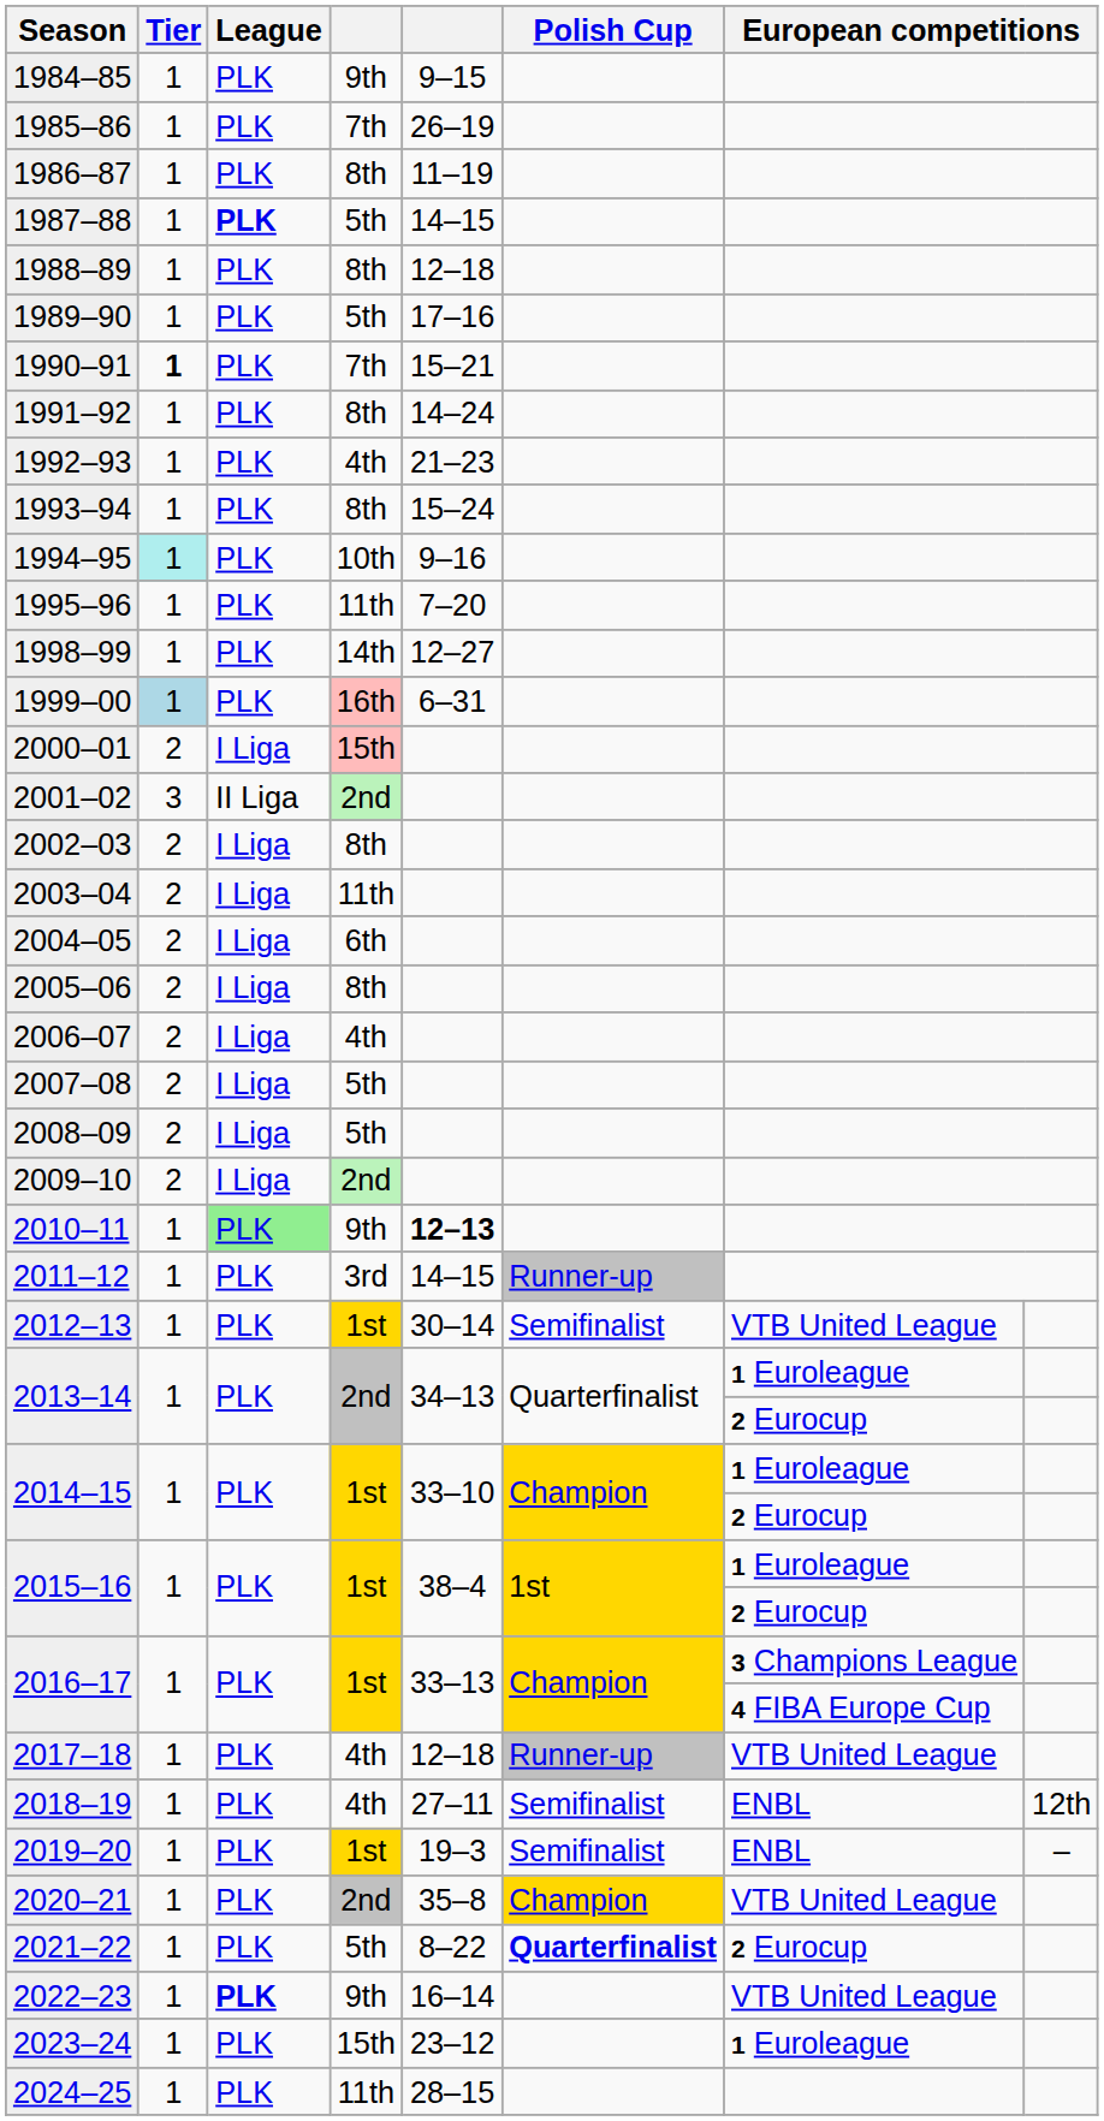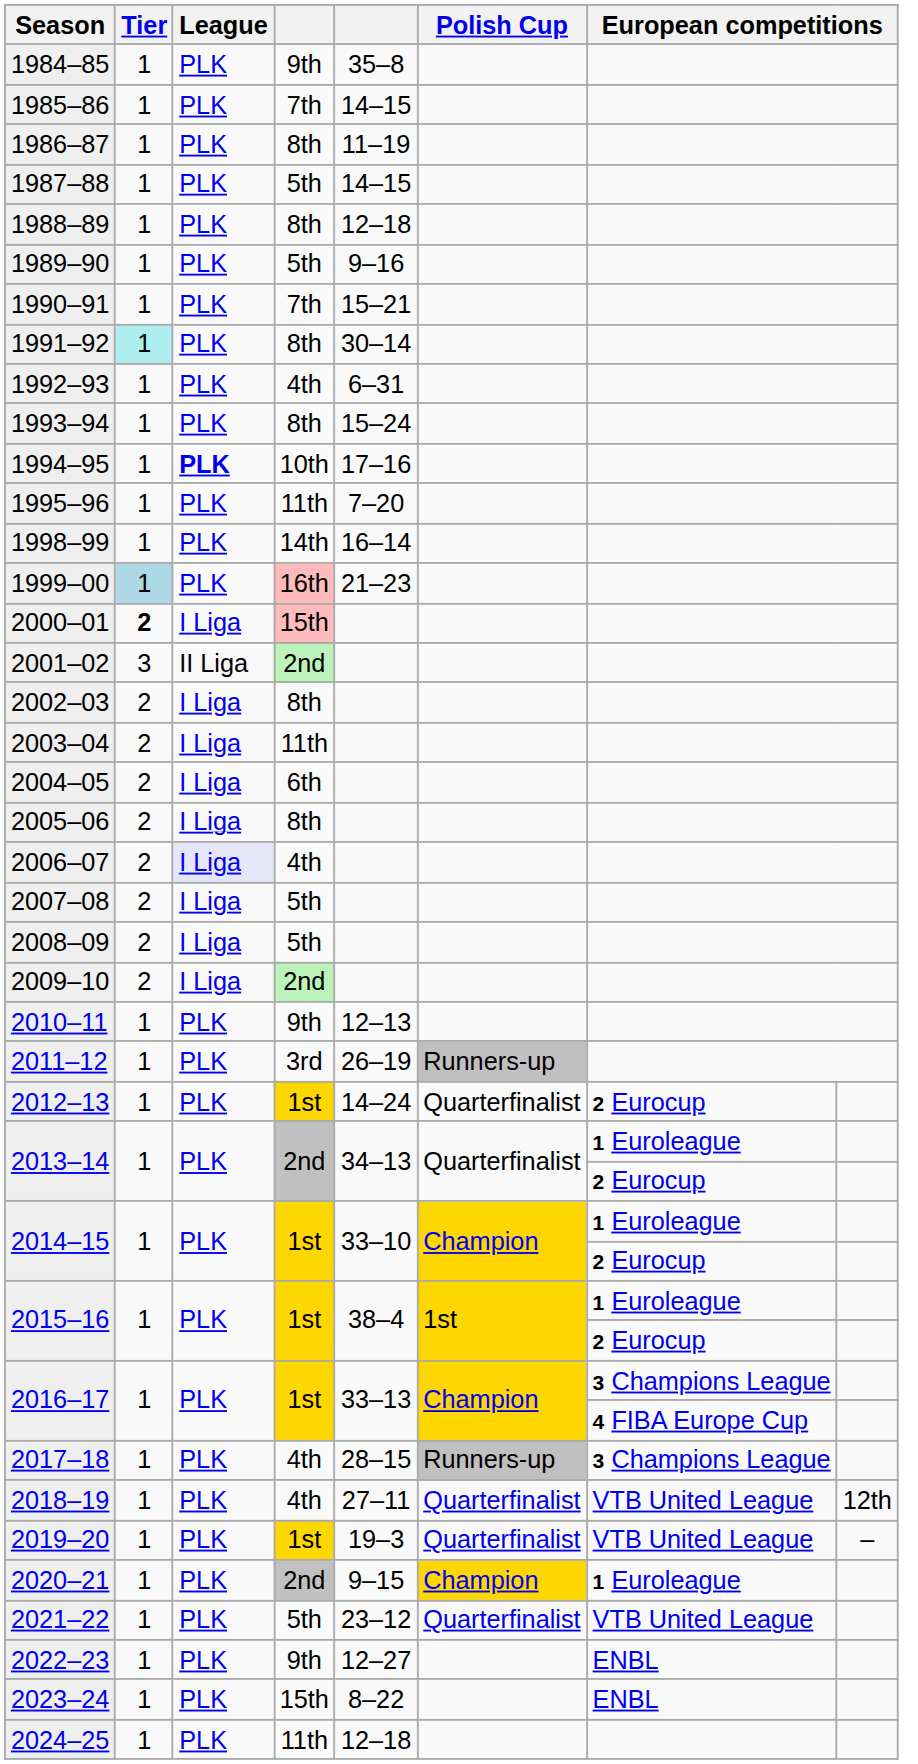 <table class="wikitable" style="font-size:85%">
 <tr>
 <th>Season</th>
 <th><a href='#'>Tier</a></th>
 <th>League</th>
 <th></th>
 <th></th>
 <th><a href='#'>Polish Cup</a></th>
 <th colspan=2>European competitions</th>
 </tr>
 <tr>
 <td style="background:#efefef;">1984–85</td>
 <td style="text-align:center;">1</td>
 <td><a href='#'>PLK</a></td>
 <td style="text-align:center;">9th</td>
-<td align=center>9–15</td>
+<td align=center>35–8</td>
 <td></td>
 <td colspan=2></td>
 </tr>
 <tr>
 <td style="background:#efefef;">1985–86</td>
 <td style="text-align:center;">1</td>
 <td><a href='#'>PLK</a></td>
 <td style="text-align:center;">7th</td>
-<td align=center>26–19</td>
+<td align=center>14–15</td>
 <td></td>
 <td colspan=2></td>
 </tr>
 <tr>
 <td style="background:#efefef;">1986–87</td>
 <td style="text-align:center;">1</td>
 <td><a href='#'>PLK</a></td>
 <td style="text-align:center;">8th</td>
 <td align=center>11–19</td>
 <td></td>
 <td colspan=2></td>
 </tr>
 <tr>
 <td style="background:#efefef;">1987–88</td>
 <td style="text-align:center;">1</td>
-<td><strong><a href='#'>PLK</a></strong></td>
+<td><a href='#'>PLK</a></td>
 <td style="text-align:center;">5th</td>
 <td align=center>14–15</td>
 <td></td>
 <td colspan=2></td>
 </tr>
 <tr>
 <td style="background:#efefef;">1988–89</td>
 <td style="text-align:center;">1</td>
 <td><a href='#'>PLK</a></td>
 <td style="text-align:center;">8th</td>
 <td align=center>12–18</td>
 <td></td>
 <td colspan=2></td>
 </tr>
 <tr>
 <td style="background:#efefef;">1989–90</td>
 <td style="text-align:center;">1</td>
 <td><a href='#'>PLK</a></td>
 <td style="text-align:center;">5th</td>
-<td align=center>17–16</td>
+<td align=center>9–16</td>
 <td></td>
 <td colspan=2></td>
 </tr>
 <tr>
 <td style="background:#efefef;">1990–91</td>
-<td style="text-align:center;"><strong>1</strong></td>
+<td style="text-align:center;">1</td>
 <td><a href='#'>PLK</a></td>
 <td style="text-align:center;">7th</td>
 <td align=center>15–21</td>
 <td></td>
 <td colspan=2></td>
 </tr>
 <tr>
 <td style="background:#efefef;">1991–92</td>
-<td style="text-align:center;">1</td>
+<td style="background: paleturquoise; text-align:center;">1</td>
 <td><a href='#'>PLK</a></td>
 <td style="text-align:center;">8th</td>
-<td align=center>14–24</td>
+<td align=center>30–14</td>
 <td></td>
 <td colspan=2></td>
 </tr>
 <tr>
 <td style="background:#efefef;">1992–93</td>
 <td style="text-align:center;">1</td>
 <td><a href='#'>PLK</a></td>
 <td style="text-align:center;">4th</td>
-<td align=center>21–23</td>
+<td align=center>6–31</td>
 <td></td>
 <td colspan=2></td>
 </tr>
 <tr>
 <td style="background:#efefef;">1993–94</td>
 <td style="text-align:center;">1</td>
 <td><a href='#'>PLK</a></td>
 <td style="text-align:center;">8th</td>
 <td align=center>15–24</td>
 <td></td>
 <td colspan=2></td>
 </tr>
 <tr>
 <td style="background:#efefef;">1994–95</td>
-<td style="background: paleturquoise; text-align:center;">1</td>
-<td><a href='#'>PLK</a></td>
+<td style="text-align:center;">1</td>
+<td><strong><a href='#'>PLK</a></strong></td>
 <td style="text-align:center;">10th</td>
-<td align=center>9–16</td>
+<td align=center>17–16</td>
 <td></td>
 <td colspan=2></td>
 </tr>
 <tr>
 <td style="background:#efefef;">1995–96</td>
 <td style="text-align:center;">1</td>
 <td><a href='#'>PLK</a></td>
 <td style="text-align:center;">11th</td>
 <td align=center>7–20</td>
 <td></td>
 <td colspan=2></td>
 </tr>
 <tr>
 <td style="background:#efefef;">1998–99</td>
 <td style="text-align:center;">1</td>
 <td><a href='#'>PLK</a></td>
 <td style="text-align:center;">14th</td>
-<td align=center>12–27</td>
+<td align=center>16–14</td>
 <td></td>
 <td colspan=2></td>
 </tr>
 <tr>
 <td style="background:#efefef;">1999–00</td>
 <td style="background: lightblue; text-align:center;">1</td>
 <td><a href='#'>PLK</a></td>
 <td style="text-align:center;" bgcolor=#FFBBBB>16th</td>
-<td align=center>6–31</td>
+<td align=center>21–23</td>
 <td></td>
 <td colspan=2></td>
 </tr>
 <tr>
 <td style="background:#efefef;">2000–01</td>
-<td style="text-align:center;">2</td>
+<td style="text-align:center;"><strong>2</strong></td>
 <td><a href='#'>I Liga</a></td>
 <td style="text-align:center;" bgcolor=#FFBBBB>15th</td>
 <td></td>
 <td></td>
 <td colspan=2></td>
 </tr>
 <tr>
 <td style="background:#efefef;">2001–02</td>
 <td style="text-align:center;">3</td>
 <td>II Liga</td>
 <td style="text-align:center;" bgcolor=#BBF3BB>2nd</td>
 <td></td>
 <td></td>
 <td colspan=2></td>
 </tr>
 <tr>
 <td style="background:#efefef;">2002–03</td>
 <td style="text-align:center;">2</td>
 <td><a href='#'>I Liga</a></td>
 <td style="text-align:center;">8th</td>
 <td></td>
 <td></td>
 <td colspan=2></td>
 </tr>
 <tr>
 <td style="background:#efefef;">2003–04</td>
 <td style="text-align:center;">2</td>
 <td><a href='#'>I Liga</a></td>
 <td style="text-align:center;">11th</td>
 <td></td>
 <td></td>
 <td colspan=2></td>
 </tr>
 <tr>
 <td style="background:#efefef;">2004–05</td>
 <td style="text-align:center;">2</td>
 <td><a href='#'>I Liga</a></td>
 <td style="text-align:center;">6th</td>
 <td></td>
 <td></td>
 <td colspan=2></td>
 </tr>
 <tr>
 <td style="background:#efefef;">2005–06</td>
 <td style="text-align:center;">2</td>
 <td><a href='#'>I Liga</a></td>
 <td style="text-align:center;">8th</td>
 <td></td>
 <td></td>
 <td colspan=2></td>
 </tr>
 <tr>
 <td style="background:#efefef;">2006–07</td>
 <td style="text-align:center;">2</td>
-<td><a href='#'>I Liga</a></td>
+<td style="background: lavender;"><a href='#'>I Liga</a></td>
 <td style="text-align:center;">4th</td>
 <td></td>
 <td></td>
 <td colspan=2></td>
 </tr>
 <tr>
 <td style="background:#efefef;">2007–08</td>
 <td style="text-align:center;">2</td>
 <td><a href='#'>I Liga</a></td>
 <td style="text-align:center;">5th</td>
 <td></td>
 <td></td>
 <td colspan=2></td>
 </tr>
 <tr>
 <td style="background:#efefef;">2008–09</td>
 <td style="text-align:center;">2</td>
 <td><a href='#'>I Liga</a></td>
 <td style="text-align:center;">5th</td>
 <td></td>
 <td></td>
 <td colspan=2></td>
 </tr>
 <tr>
 <td style="background:#efefef;">2009–10</td>
 <td style="text-align:center;">2</td>
 <td><a href='#'>I Liga</a></td>
 <td style="text-align:center;" bgcolor=#BBF3BB>2nd</td>
 <td></td>
 <td></td>
 <td colspan=2></td>
 </tr>
 <tr>
 <td style="background:#efefef;"><a href='#'>2010–11</a></td>
 <td style="text-align:center;">1</td>
-<td style="background: lightgreen;"><a href='#'>PLK</a></td>
+<td><a href='#'>PLK</a></td>
 <td style="text-align:center;">9th</td>
-<td align=center><strong>12–13</strong></td>
+<td align=center>12–13</td>
 <td></td>
 <td colspan=2></td>
 </tr>
 <tr>
 <td style="background:#efefef;"><a href='#'>2011–12</a></td>
 <td style="text-align:center;">1</td>
 <td><a href='#'>PLK</a></td>
 <td style="text-align:center;">3rd</td>
-<td align=center>14–15</td>
-<td bgcolor=silver><a href='#'>Runner-up</a></td>
+<td align=center>26–19</td>
+<td bgcolor=silver>Runners-up</td>
 <td colspan=2></td>
 </tr>
 <tr>
 <td style="background:#efefef;"><a href='#'>2012–13</a></td>
 <td style="text-align:center;">1</td>
 <td><a href='#'>PLK</a></td>
 <td style="text-align:center;" bgcolor=gold>1st</td>
-<td align=center>30–14</td>
-<td><a href='#'>Semifinalist</a></td>
-<td><small><strong></strong></small> <a href='#'>VTB United League</a></td>
+<td align=center>14–24</td>
+<td>Quarterfinalist</td>
+<td><small><strong>2</strong></small> <a href='#'>Eurocup</a></td>
 <td align=center></td>
 </tr>
 <tr>
 <td style="background:#efefef;" rowspan=2><a href='#'>2013–14</a></td>
 <td rowspan=2 style="text-align:center;">1</td>
 <td rowspan=2><a href='#'>PLK</a></td>
 <td rowspan=2 style="text-align:center;" bgcolor=silver>2nd</td>
 <td rowspan="2" align=center>34–13</td>
 <td rowspan=2>Quarterfinalist</td>
 <td><small><strong>1</strong></small> <a href='#'>Euroleague</a></td>
 <td align=center></td>
 </tr>
 <tr>
 <td><small><strong>2</strong></small> <a href='#'>Eurocup</a></td>
 <td align=center></td>
 </tr>
 <tr>
 <td rowspan=2 style="background:#efefef;"><a href='#'>2014–15</a></td>
 <td rowspan=2 style="text-align:center;">1</td>
 <td rowspan=2><a href='#'>PLK</a></td>
 <td rowspan=2 style="text-align:center;" bgcolor=gold>1st</td>
 <td rowspan=2 align=center>33–10</td>
 <td rowspan=2 bgcolor=gold><a href='#'>Champion</a></td>
 <td><small><strong>1</strong></small> <a href='#'>Euroleague</a></td>
 <td align=center></td>
 </tr>
 <tr>
 <td><small><strong>2</strong></small> <a href='#'>Eurocup</a></td>
 <td align=center></td>
 </tr>
 <tr>
 <td rowspan=2 style="background:#efefef;"><a href='#'>2015–16</a></td>
 <td rowspan=2 style="text-align:center;">1</td>
 <td rowspan=2><a href='#'>PLK</a></td>
 <td rowspan=2 style="text-align:center;" bgcolor=gold>1st</td>
 <td rowspan="2" align=center>38–4</td>
 <td rowspan=2 bgcolor=gold>1st</td>
 <td><small><strong>1</strong></small> <a href='#'>Euroleague</a></td>
 <td align=center></td>
 </tr>
 <tr>
 <td><small><strong>2</strong></small> <a href='#'>Eurocup</a></td>
 <td align=center></td>
 </tr>
 <tr>
 <td rowspan=2 style="background:#efefef;"><a href='#'>2016–17</a></td>
 <td rowspan=2 style="text-align:center;">1</td>
 <td rowspan=2><a href='#'>PLK</a></td>
 <td rowspan=2 style="text-align:center;" bgcolor=gold>1st</td>
 <td rowspan="2" align=center>33–13</td>
 <td rowspan=2 bgcolor=gold><a href='#'>Champion</a></td>
 <td><small><strong>3</strong></small> <a href='#'>Champions League</a></td>
 <td align=center></td>
 </tr>
 <tr>
 <td><small><strong>4</strong></small> <a href='#'>FIBA Europe Cup</a></td>
 <td align=center></td>
 </tr>
 <tr>
 <td style="background:#efefef;"><a href='#'>2017–18</a></td>
 <td style="text-align:center;">1</td>
 <td><a href='#'>PLK</a></td>
 <td style="text-align:center;">4th</td>
-<td align=center>12–18</td>
-<td bgcolor=silver><a href='#'>Runner-up</a></td>
-<td><small><strong></strong></small> <a href='#'>VTB United League</a></td>
+<td align=center>28–15</td>
+<td bgcolor=silver>Runners-up</td>
+<td><small><strong>3</strong></small> <a href='#'>Champions League</a></td>
 <td align=center></td>
 </tr>
 <tr>
 <td style="background:#efefef;"><a href='#'>2018–19</a></td>
 <td style="text-align:center;">1</td>
 <td><a href='#'>PLK</a></td>
 <td style="text-align:center;">4th</td>
 <td align=center>27–11</td>
-<td><a href='#'>Semifinalist</a></td>
-<td><small><strong></strong></small> <a href='#'>ENBL</a></td>
+<td><a href='#'>Quarterfinalist</a></td>
+<td><small><strong></strong></small> <a href='#'>VTB United League</a></td>
 <td align=center>12th</td>
 </tr>
 <tr>
 <td style="background:#efefef;"><a href='#'>2019–20</a></td>
 <td style="text-align:center;">1</td>
 <td><a href='#'>PLK</a></td>
 <td style="text-align:center;" bgcolor=gold>1st</td>
 <td align=center>19–3</td>
-<td><a href='#'>Semifinalist</a></td>
-<td><small><strong></strong></small> <a href='#'>ENBL</a></td>
+<td><a href='#'>Quarterfinalist</a></td>
+<td><small><strong></strong></small> <a href='#'>VTB United League</a></td>
 <td align=center>–</td>
 </tr>
 <tr>
 <td style="background:#efefef;"><a href='#'>2020–21</a></td>
 <td style="text-align:center;">1</td>
 <td><a href='#'>PLK</a></td>
 <td style="text-align:center;" bgcolor=silver>2nd</td>
-<td align=center>35–8</td>
+<td align=center>9–15</td>
 <td bgcolor=gold><a href='#'>Champion</a></td>
-<td><small><strong></strong></small> <a href='#'>VTB United League</a></td>
+<td><small><strong>1</strong></small> <a href='#'>Euroleague</a></td>
 <td align=center></td>
 </tr>
 <tr>
 <td style="background:#efefef;"><a href='#'>2021–22</a></td>
 <td style="text-align:center;">1</td>
 <td><a href='#'>PLK</a></td>
 <td style="text-align:center;">5th</td>
-<td align=center>8–22</td>
-<td><strong><a href='#'>Quarterfinalist</a></strong></td>
-<td><small><strong>2</strong></small> <a href='#'>Eurocup</a></td>
+<td align=center>23–12</td>
+<td><a href='#'>Quarterfinalist</a></td>
+<td><small><strong></strong></small> <a href='#'>VTB United League</a></td>
 <td align=center></td>
 </tr>
 <tr>
 <td style="background:#efefef;"><a href='#'>2022–23</a></td>
 <td style="text-align:center;">1</td>
-<td><strong><a href='#'>PLK</a></strong></td>
+<td><a href='#'>PLK</a></td>
 <td style="text-align:center;">9th</td>
-<td align=center>16–14</td>
+<td align=center>12–27</td>
 <td></td>
-<td><small><strong></strong></small> <a href='#'>VTB United League</a></td>
+<td><small><strong></strong></small> <a href='#'>ENBL</a></td>
 <td align=center></td>
 </tr>
 <tr>
 <td style="background:#efefef;"><a href='#'>2023–24</a></td>
 <td style="text-align:center;">1</td>
 <td><a href='#'>PLK</a></td>
 <td style="text-align:center;">15th</td>
-<td align=center>23–12</td>
+<td align=center>8–22</td>
 <td></td>
-<td><small><strong>1</strong></small> <a href='#'>Euroleague</a></td>
+<td><small><strong></strong></small> <a href='#'>ENBL</a></td>
 <td align=center></td>
 </tr>
 <tr>
 <td style="background:#efefef;"><a href='#'>2024–25</a></td>
 <td style="text-align:center;">1</td>
 <td><a href='#'>PLK</a></td>
 <td style="text-align:center;">11th</td>
-<td align=center>28–15</td>
+<td align=center>12–18</td>
 <td></td>
 <td></td>
 </tr>
 </table>
